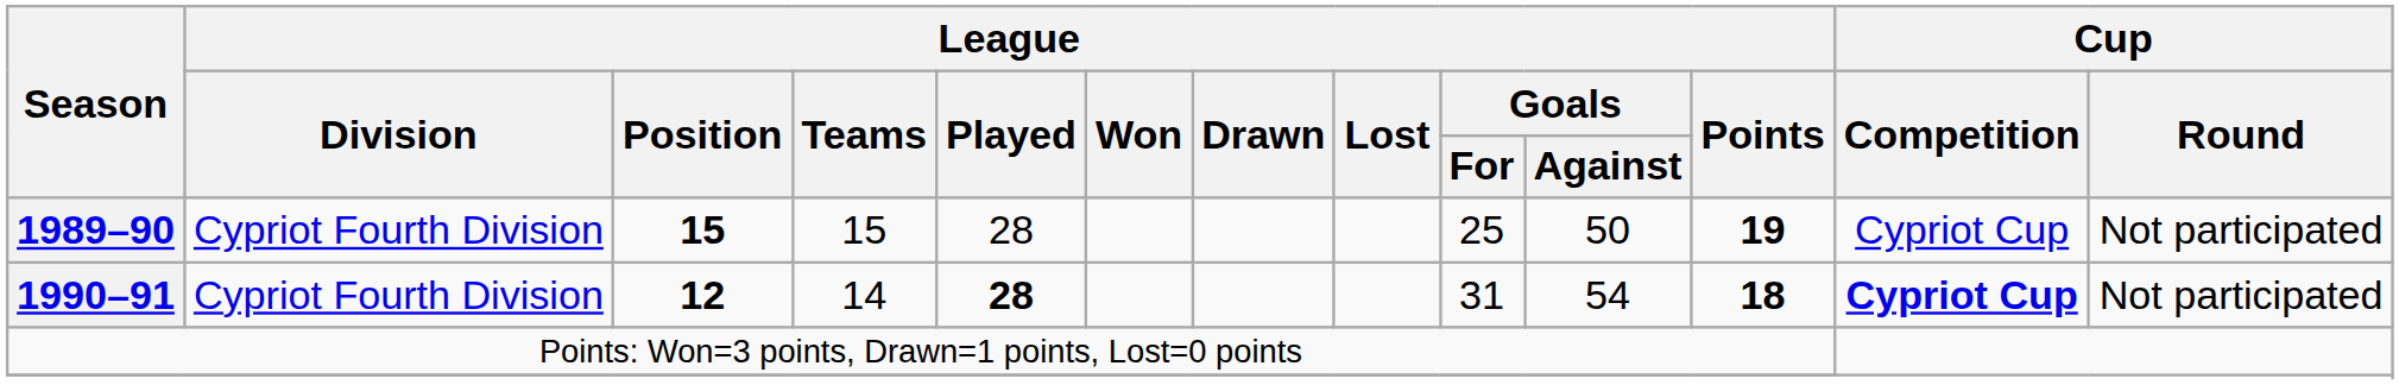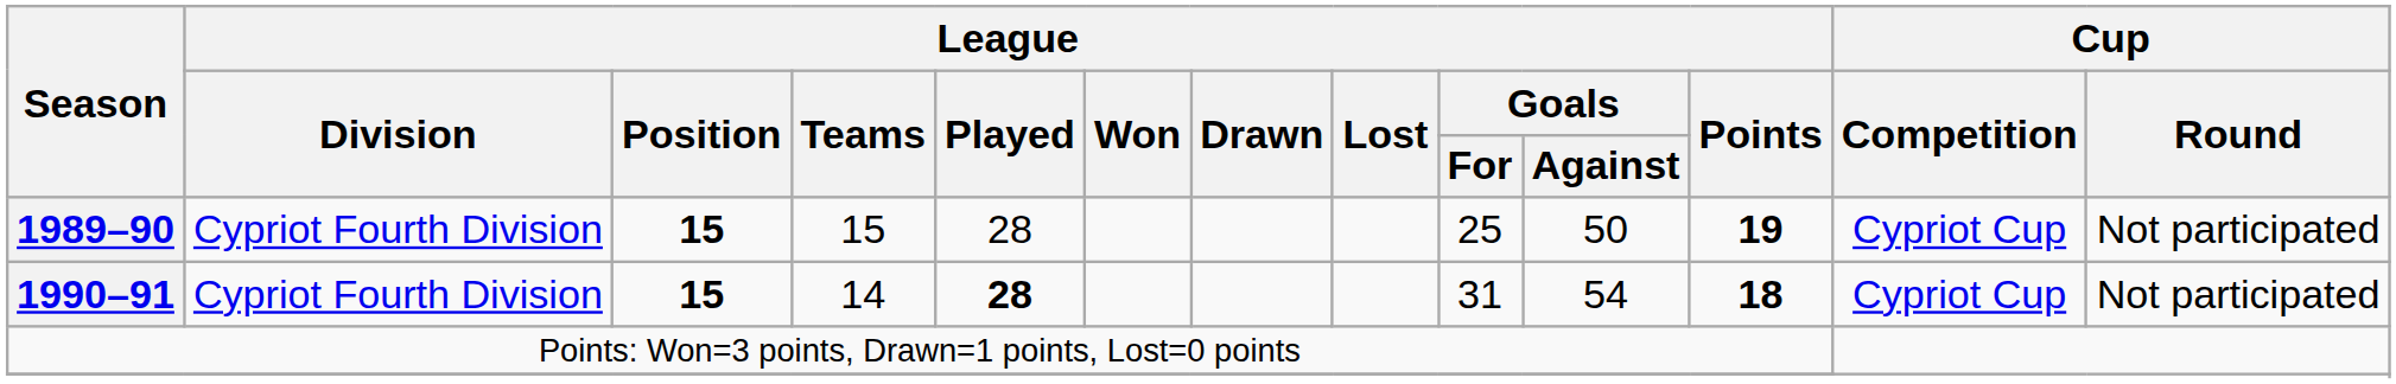 <table class="wikitable" style="margin:1em auto; text-align: center; font-size:90%">
 <tr>
 <th rowspan=3>Season</th>
 <th colspan="10">League</th>
 <th colspan="3">Cup</th>
 </tr>
 <tr>
 <th rowspan=2>Division</th>
 <th rowspan=2>Position</th>
 <th rowspan=2>Teams</th>
 <th rowspan=2>Played</th>
 <th rowspan=2>Won</th>
 <th rowspan=2>Drawn</th>
 <th rowspan=2>Lost</th>
 <th colspan="2">Goals</th>
 <th rowspan=2>Points</th>
 <th rowspan=2>Competition</th>
 <th rowspan=2>Round</th>
 </tr>
 <tr>
 <th>For</th>
 <th>Against</th>
 </tr>
 <tr>
 <th><a href='#'>1989–90</a></th>
 <td><a href='#'>Cypriot Fourth Division</a></td>
 <td><strong>15</strong></td>
 <td>15</td>
 <td>28</td>
 <td></td>
 <td></td>
 <td></td>
 <td>25</td>
 <td>50</td>
 <td><strong>19</strong></td>
 <td><a href='#'>Cypriot Cup</a></td>
 <td>Not participated</td>
 </tr>
 <tr>
 <th><a href='#'>1990–91</a></th>
 <td><a href='#'>Cypriot Fourth Division</a></td>
-<td><strong>12</strong></td>
+<td><strong>15</strong></td>
 <td>14</td>
 <td><strong>28</strong></td>
 <td></td>
 <td></td>
 <td></td>
 <td>31</td>
 <td>54</td>
 <td><strong>18</strong></td>
-<td><strong><a href='#'>Cypriot Cup</a></strong></td>
+<td><a href='#'>Cypriot Cup</a></td>
 <td>Not participated</td>
 </tr>
 <tr>
 <td colspan="11" style="font-size:80%">Points: Won=3 points, Drawn=1 points, Lost=0 points</td>
 </tr>
 <tr>
 </tr>
 </table>
